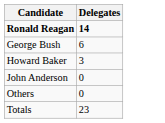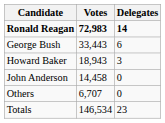 <table class="wikitable">
 <tr>
 <th>Candidate</th>
+<th>Votes</th>
 <th>Delegates</th>
 </tr>
 <tr>
 <td><strong>Ronald Reagan</strong></td>
+<td><strong>72,983</strong></td>
 <td><strong>14</strong></td>
 </tr>
 <tr>
 <td>George Bush</td>
+<td>33,443</td>
 <td>6</td>
 </tr>
 <tr>
 <td>Howard Baker</td>
+<td>18,943</td>
 <td>3</td>
 </tr>
 <tr>
 <td>John Anderson</td>
+<td>14,458</td>
 <td>0</td>
 </tr>
 <tr>
 <td>Others</td>
+<td>6,707</td>
 <td>0</td>
 </tr>
 <tr>
 <td>Totals</td>
+<td>146,534</td>
 <td>23</td>
 </tr>
 </table>
